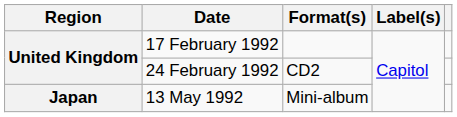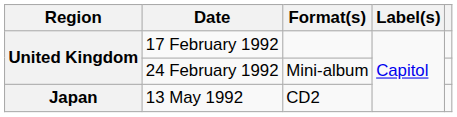 <table class="wikitable plainrowheaders">
 <tr>
 <th scope="col">Region</th>
 <th scope="col">Date</th>
 <th scope="col">Format(s)</th>
 <th scope="col">Label(s)</th>
 <th scope="col"></th>
 </tr>
 <tr>
 <th scope="row" rowspan="2">United Kingdom</th>
 <td>17 February 1992</td>
 <td></td>
 <td rowspan="3"><a href='#'>Capitol</a></td>
 <td></td>
 </tr>
 <tr>
 <td>24 February 1992</td>
-<td>CD2</td>
+<td>Mini-album</td>
 <td></td>
 </tr>
 <tr>
 <th scope="row">Japan</th>
 <td>13 May 1992</td>
-<td>Mini-album</td>
+<td>CD2</td>
 <td></td>
 </tr>
 </table>
